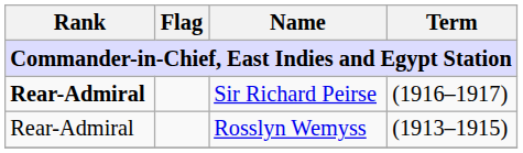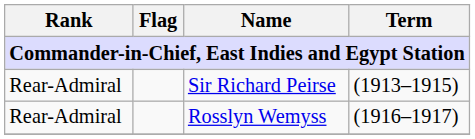 <table class="wikitable">
 <tr>
 <th>Rank</th>
 <th>Flag</th>
 <th>Name</th>
 <th>Term</th>
 </tr>
 <tr>
 <td colspan="5" align="center" style="background:#dcdcfe;"><strong>Commander-in-Chief, East Indies and Egypt Station</strong></td>
 </tr>
 <tr>
-<td><strong>Rear-Admiral</strong></td>
+<td>Rear-Admiral</td>
 <td></td>
 <td><a href='#'>Sir Richard Peirse</a></td>
-<td>(1916–1917) </td>
+<td>(1913–1915) </td>
 </tr>
 <tr>
 <td>Rear-Admiral</td>
 <td></td>
 <td><a href='#'>Rosslyn Wemyss</a></td>
-<td>(1913–1915) </td>
+<td>(1916–1917) </td>
 </tr>
 <tr>
 </tr>
 </table>
